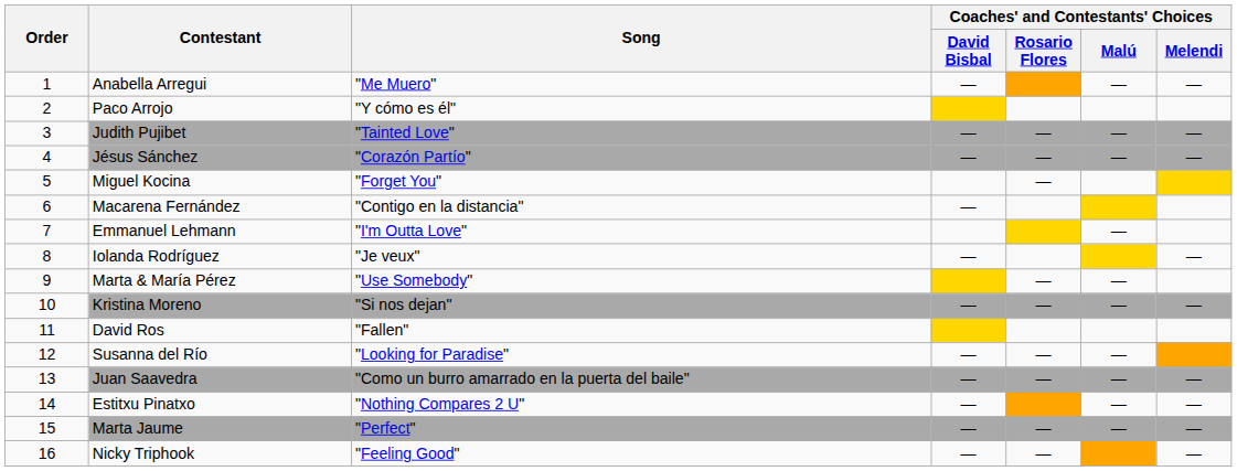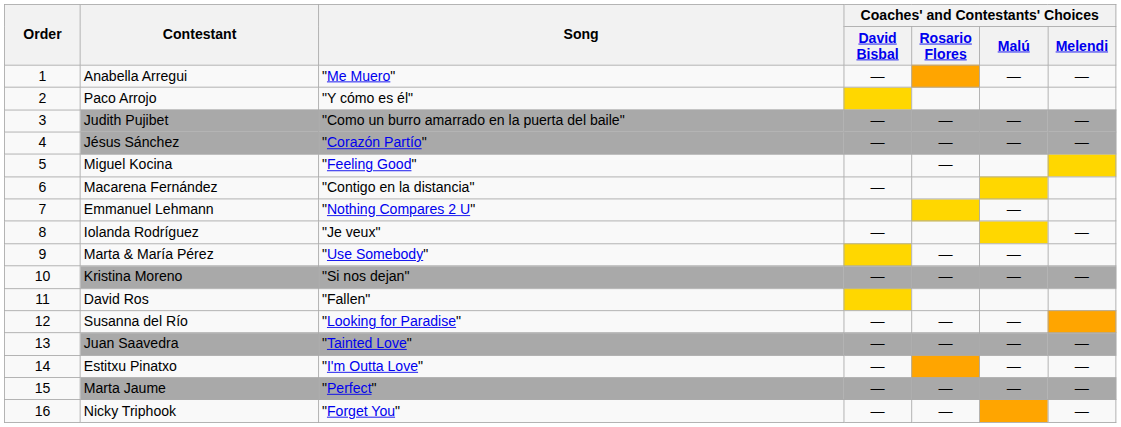 <table class="wikitable" style="width:100%;">
 <tr>
 <th rowspan=2>Order</th>
 <th rowspan=2>Contestant</th>
 <th rowspan=2>Song</th>
 <th colspan=4>Coaches' and Contestants' Choices</th>
 </tr>
 <tr>
 <th width="70"><a href='#'>David Bisbal</a></th>
 <th width="70"><a href='#'>Rosario Flores</a></th>
 <th width="70"><a href='#'>Malú</a></th>
 <th width="70"><a href='#'>Melendi</a></th>
 </tr>
 <tr>
 <td align="center">1</td>
 <td>Anabella Arregui</td>
 <td>"<a href='#'>Me Muero</a>"</td>
 <td align="center">—</td>
 <td style="background:orange;text-align:center;"></td>
 <td align="center">—</td>
 <td align="center">—</td>
 </tr>
 <tr>
 <td align="center">2</td>
 <td>Paco Arrojo</td>
 <td>"Y cómo es él"</td>
 <td style="background:gold;text-align:center;"></td>
 <td style=";text-align:center;"></td>
 <td style=";text-align:center;"></td>
 <td style=";text-align:center;"></td>
 </tr>
 <tr>
 <td align="center">3</td>
 <td style="background:darkgrey;text-align:left;">Judith Pujibet</td>
-<td style="background:darkgrey;text-align:left;">"<a href='#'>Tainted Love</a>"</td>
+<td style="background:darkgrey;text-align:left;">"Como un burro amarrado en la puerta del baile"</td>
 <td style="background:darkgrey;text-align:center;">—</td>
 <td style="background:darkgrey;text-align:center;">—</td>
 <td style="background:darkgrey;text-align:center;">—</td>
 <td style="background:darkgrey;text-align:center;">—</td>
 </tr>
 <tr>
 <td align="center">4</td>
 <td style="background:darkgrey;text-align:left;">Jésus Sánchez</td>
 <td style="background:darkgrey;text-align:left;">"<a href='#'>Corazón Partío</a>"</td>
 <td style="background:darkgrey;text-align:center;">—</td>
 <td style="background:darkgrey;text-align:center;">—</td>
 <td style="background:darkgrey;text-align:center;">—</td>
 <td style="background:darkgrey;text-align:center;">—</td>
 </tr>
 <tr>
 <td align="center">5</td>
 <td>Miguel Kocina</td>
-<td>"<a href='#'>Forget You</a>"</td>
+<td>"<a href='#'>Feeling Good</a>"</td>
 <td style=";text-align:center;"></td>
 <td align="center">—</td>
 <td style=";text-align:center;"></td>
 <td style="background:gold;text-align:center;"></td>
 </tr>
 <tr>
 <td align="center">6</td>
 <td>Macarena Fernández</td>
 <td>"Contigo en la distancia"</td>
 <td align="center">—</td>
 <td style=";text-align:center;"></td>
 <td style="background:gold;text-align:center;"></td>
 <td style=";text-align:center;"></td>
 </tr>
 <tr>
 <td align="center">7</td>
 <td>Emmanuel Lehmann</td>
-<td>"<a href='#'>I'm Outta Love</a>"</td>
+<td>"<a href='#'>Nothing Compares 2 U</a>"</td>
 <td style=";text-align:center;"></td>
 <td style="background:gold;text-align:center;"></td>
 <td align="center">—</td>
 <td style=";text-align:center;"></td>
 </tr>
 <tr>
 <td align="center">8</td>
 <td>Iolanda Rodríguez</td>
 <td>"Je veux"</td>
 <td align="center">—</td>
 <td style=";text-align:center;"></td>
 <td style="background:gold;text-align:center;"></td>
 <td align="center">—</td>
 </tr>
 <tr>
 <td align="center">9</td>
 <td>Marta & María Pérez</td>
 <td>"<a href='#'>Use Somebody</a>"</td>
 <td style="background:gold;text-align:center;"></td>
 <td align="center">—</td>
 <td align="center">—</td>
 <td style=";text-align:center;"></td>
 </tr>
 <tr>
 <td align="center">10</td>
 <td style="background:darkgrey;text-align:left;">Kristina Moreno</td>
 <td style="background:darkgrey;text-align:left;">"Si nos dejan"</td>
 <td style="background:darkgrey;text-align:center;">—</td>
 <td style="background:darkgrey;text-align:center;">—</td>
 <td style="background:darkgrey;text-align:center;">—</td>
 <td style="background:darkgrey;text-align:center;">—</td>
 </tr>
 <tr>
 <td align="center">11</td>
 <td>David Ros</td>
 <td>"Fallen"</td>
 <td style="background:gold;text-align:center;"></td>
 <td style=";text-align:center;"></td>
 <td style=";text-align:center;"></td>
 <td style=";text-align:center;"></td>
 </tr>
 <tr>
 <td align="center">12</td>
 <td>Susanna del Río</td>
 <td>"<a href='#'>Looking for Paradise</a>"</td>
 <td align="center">—</td>
 <td align="center">—</td>
 <td align="center">—</td>
 <td style="background:orange;text-align:center;"></td>
 </tr>
 <tr>
 <td align="center">13</td>
 <td style="background:darkgrey;text-align:left;">Juan Saavedra</td>
-<td style="background:darkgrey;text-align:left;">"Como un burro amarrado en la puerta del baile"</td>
+<td style="background:darkgrey;text-align:left;">"<a href='#'>Tainted Love</a>"</td>
 <td style="background:darkgrey;text-align:center;">—</td>
 <td style="background:darkgrey;text-align:center;">—</td>
 <td style="background:darkgrey;text-align:center;">—</td>
 <td style="background:darkgrey;text-align:center;">—</td>
 </tr>
 <tr>
 <td align="center">14</td>
 <td>Estitxu Pinatxo</td>
-<td>"<a href='#'>Nothing Compares 2 U</a>"</td>
+<td>"<a href='#'>I'm Outta Love</a>"</td>
 <td align="center">—</td>
 <td style="background:orange;text-align:center;"></td>
 <td align="center">—</td>
 <td align="center">—</td>
 </tr>
 <tr>
 <td align="center">15</td>
 <td style="background:darkgrey;text-align:left;">Marta Jaume</td>
 <td style="background:darkgrey;text-align:left;">"<a href='#'>Perfect</a>"</td>
 <td style="background:darkgrey;text-align:center;">—</td>
 <td style="background:darkgrey;text-align:center;">—</td>
 <td style="background:darkgrey;text-align:center;">—</td>
 <td style="background:darkgrey;text-align:center;">—</td>
 </tr>
 <tr>
 <td align="center">16</td>
 <td>Nicky Triphook</td>
-<td>"<a href='#'>Feeling Good</a>"</td>
+<td>"<a href='#'>Forget You</a>"</td>
 <td align="center">—</td>
 <td align="center">—</td>
 <td style="background:orange;text-align:center;"></td>
 <td align="center">—</td>
 </tr>
 </table>
